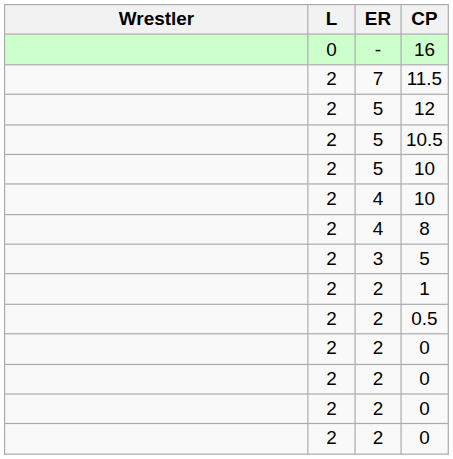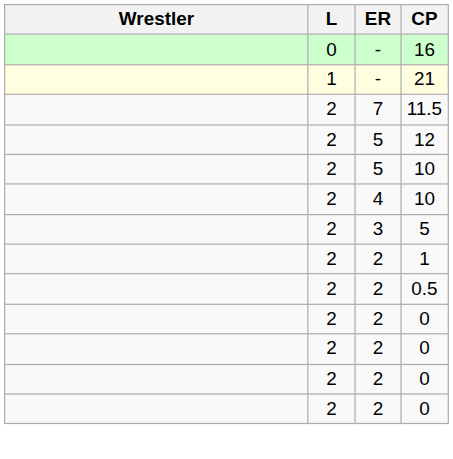 <table class="wikitable" style="text-align: center;" |>
 <tr>
 <th width="250">Wrestler</th>
 <th width="32">L</th>
 <th width="32">ER</th>
 <th width="32">CP</th>
 </tr>
 <tr bgcolor="ccffcc">
 <td style="text-align:left;"></td>
 <td>0</td>
 <td>-</td>
 <td>16</td>
+</tr>
+<tr bgcolor="lightyellow">
+<td style="text-align:left;"></td>
+<td>1</td>
+<td>-</td>
+<td>21</td>
 </tr>
 <tr>
 <td style="text-align:left;"></td>
 <td>2</td>
 <td>7</td>
 <td>11.5</td>
 </tr>
 <tr>
 <td style="text-align:left;"></td>
 <td>2</td>
 <td>5</td>
 <td>12</td>
 </tr>
 <tr>
 <td style="text-align:left;"></td>
 <td>2</td>
 <td>5</td>
-<td>10.5</td>
-</tr>
-<tr>
-<td style="text-align:left;"></td>
-<td>2</td>
-<td>5</td>
 <td>10</td>
 </tr>
 <tr>
 <td style="text-align:left;"></td>
 <td>2</td>
 <td>4</td>
 <td>10</td>
-</tr>
-<tr>
-<td style="text-align:left;"></td>
-<td>2</td>
-<td>4</td>
-<td>8</td>
 </tr>
 <tr>
 <td style="text-align:left;"></td>
 <td>2</td>
 <td>3</td>
 <td>5</td>
 </tr>
 <tr>
 <td style="text-align:left;"></td>
 <td>2</td>
 <td>2</td>
 <td>1</td>
 </tr>
 <tr>
 <td style="text-align:left;"></td>
 <td>2</td>
 <td>2</td>
 <td>0.5</td>
 </tr>
 <tr>
 <td style="text-align:left;"></td>
 <td>2</td>
 <td>2</td>
 <td>0</td>
 </tr>
 <tr>
 <td style="text-align:left;"></td>
 <td>2</td>
 <td>2</td>
 <td>0</td>
 </tr>
 <tr>
 <td style="text-align:left;"></td>
 <td>2</td>
 <td>2</td>
 <td>0</td>
 </tr>
 <tr>
 <td style="text-align:left;"></td>
 <td>2</td>
 <td>2</td>
 <td>0</td>
 </tr>
 </table>
